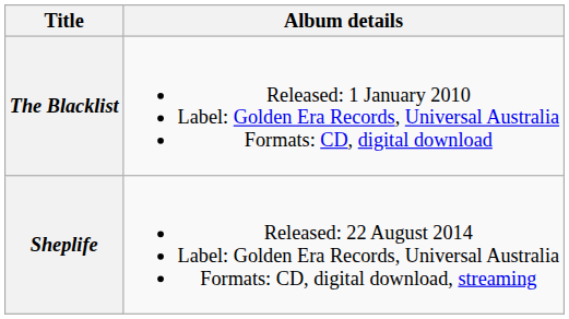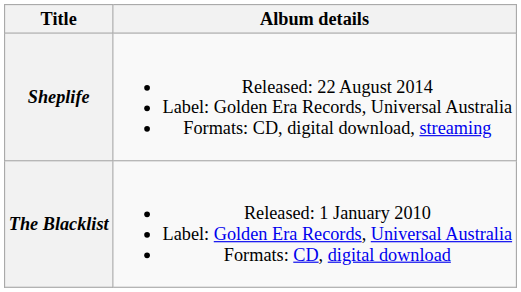 <table class="wikitable plainrowheaders" style="text-align:center">
 <tr>
 <th>Title</th>
 <th>Album details</th>
 </tr>
 <tr>
+<th scope="row"><em>Sheplife</em></th>
+<td><br><ul><li>Released: 22 August 2014</li><li>Label: Golden Era Records, Universal Australia</li><li>Formats: CD, digital download, <a href='#'>streaming</a></li></ul></td>
+</tr>
+<tr>
 <th scope="row"><em>The Blacklist</em></th>
 <td><br><ul><li>Released: 1 January 2010</li><li>Label: <a href='#'>Golden Era Records</a>, <a href='#'>Universal Australia</a></li><li>Formats: <a href='#'>CD</a>, <a href='#'>digital download</a></li></ul></td>
 </tr>
-<tr>
-<th scope="row"><em>Sheplife</em></th>
-<td><br><ul><li>Released: 22 August 2014</li><li>Label: Golden Era Records, Universal Australia</li><li>Formats: CD, digital download, <a href='#'>streaming</a></li></ul></td>
-</tr>
 </table>
